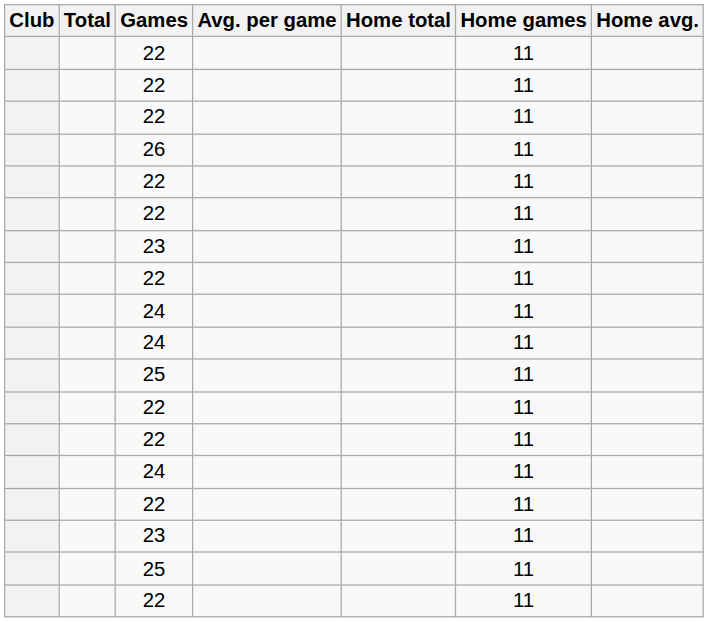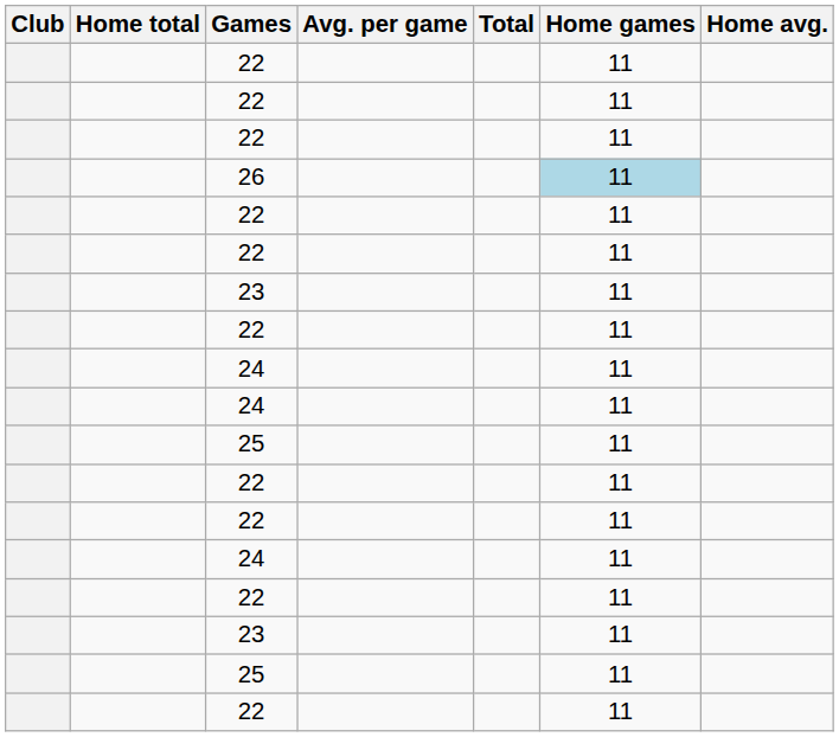 <table class="wikitable plainrowheaders sortable" style="text-align:center;">
 <tr>
 <th>Club</th>
-<th>Total</th>
+<th>Home total</th>
 <th>Games</th>
 <th>Avg. per game</th>
-<th>Home total</th>
+<th>Total</th>
 <th>Home games</th>
 <th>Home avg.</th>
 </tr>
 <tr>
 <th scope="row"></th>
 <td></td>
 <td>22</td>
 <td></td>
 <td></td>
 <td>11</td>
 <td></td>
 </tr>
 <tr>
 <th scope="row"></th>
 <td></td>
 <td>22</td>
 <td></td>
 <td></td>
 <td>11</td>
 <td></td>
 </tr>
 <tr>
 <th scope="row"></th>
 <td></td>
 <td>22</td>
 <td></td>
 <td></td>
 <td>11</td>
 <td></td>
 </tr>
 <tr>
 <th scope="row"></th>
 <td></td>
 <td>26</td>
 <td></td>
 <td></td>
-<td>11</td>
+<td style="background: lightblue;">11</td>
 <td></td>
 </tr>
 <tr>
 <th scope="row"></th>
 <td></td>
 <td>22</td>
 <td></td>
 <td></td>
 <td>11</td>
 <td></td>
 </tr>
 <tr>
 <th scope="row"></th>
 <td></td>
 <td>22</td>
 <td></td>
 <td></td>
 <td>11</td>
 <td></td>
 </tr>
 <tr>
 <th scope="row"></th>
 <td></td>
 <td>23</td>
 <td></td>
 <td></td>
 <td>11</td>
 <td></td>
 </tr>
 <tr>
 <th scope="row"></th>
 <td></td>
 <td>22</td>
 <td></td>
 <td></td>
 <td>11</td>
 <td></td>
 </tr>
 <tr>
 <th scope="row"></th>
 <td></td>
 <td>24</td>
 <td></td>
 <td></td>
 <td>11</td>
 <td></td>
 </tr>
 <tr>
 <th scope="row"></th>
 <td></td>
 <td>24</td>
 <td></td>
 <td></td>
 <td>11</td>
 <td></td>
 </tr>
 <tr>
 <th scope="row"></th>
 <td></td>
 <td>25</td>
 <td></td>
 <td></td>
 <td>11</td>
 <td></td>
 </tr>
 <tr>
 <th scope="row"></th>
 <td></td>
 <td>22</td>
 <td></td>
 <td></td>
 <td>11</td>
 <td></td>
 </tr>
 <tr>
 <th scope="row"></th>
 <td></td>
 <td>22</td>
 <td></td>
 <td></td>
 <td>11</td>
 <td></td>
 </tr>
 <tr>
 <th scope="row"></th>
 <td></td>
 <td>24</td>
 <td></td>
 <td></td>
 <td>11</td>
 <td></td>
 </tr>
 <tr>
 <th scope="row"></th>
 <td></td>
 <td>22</td>
 <td></td>
 <td></td>
 <td>11</td>
 <td></td>
 </tr>
 <tr>
 <th scope="row"></th>
 <td></td>
 <td>23</td>
 <td></td>
 <td></td>
 <td>11</td>
 <td></td>
 </tr>
 <tr>
 <th scope="row"></th>
 <td></td>
 <td>25</td>
 <td></td>
 <td></td>
 <td>11</td>
 <td></td>
 </tr>
 <tr>
 <th scope="row"></th>
 <td></td>
 <td>22</td>
 <td></td>
 <td></td>
 <td>11</td>
 <td></td>
 </tr>
 </table>
